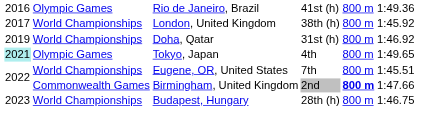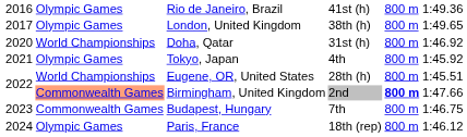 <table>
 <tr>
 <td>2016</td>
 <td><a href='#'>Olympic Games</a></td>
 <td><a href='#'>Rio de Janeiro</a>, Brazil</td>
 <td>41st (h)</td>
 <td><a href='#'>800 m</a></td>
 <td>1:49.36</td>
 </tr>
 <tr>
 <td>2017</td>
-<td><a href='#'>World Championships</a></td>
+<td><a href='#'>Olympic Games</a></td>
 <td><a href='#'>London</a>, United Kingdom</td>
 <td>38th (h)</td>
 <td><a href='#'>800 m</a></td>
-<td>1:45.92</td>
+<td>1:49.65</td>
 </tr>
 <tr>
-<td>2019</td>
+<td>2020</td>
 <td><a href='#'>World Championships</a></td>
 <td><a href='#'>Doha</a>, Qatar</td>
 <td>31st (h)</td>
 <td><a href='#'>800 m</a></td>
 <td>1:46.92</td>
 </tr>
 <tr>
-<td style="background: paleturquoise;">2021</td>
+<td>2021</td>
 <td><a href='#'>Olympic Games</a></td>
 <td><a href='#'>Tokyo</a>, Japan</td>
 <td>4th</td>
 <td><a href='#'>800 m</a></td>
-<td>1:49.65</td>
+<td>1:45.92</td>
 </tr>
 <tr>
 <td rowspan=2>2022</td>
 <td><a href='#'>World Championships</a></td>
 <td><a href='#'>Eugene, OR</a>, United States</td>
-<td>7th</td>
+<td>28th (h)</td>
 <td><a href='#'>800 m</a></td>
 <td>1:45.51</td>
 </tr>
 <tr>
-<td><a href='#'>Commonwealth Games</a></td>
+<td style="background: lightsalmon;"><a href='#'>Commonwealth Games</a></td>
 <td><a href='#'>Birmingham</a>, United Kingdom</td>
 <td bgcolor=silver>2nd</td>
 <td><strong><a href='#'>800 m</a></strong></td>
 <td>1:47.66</td>
 </tr>
 <tr>
 <td>2023</td>
-<td><a href='#'>World Championships</a></td>
+<td><a href='#'>Commonwealth Games</a></td>
 <td><a href='#'>Budapest, Hungary</a></td>
-<td>28th (h)</td>
+<td>7th</td>
 <td><a href='#'>800 m</a></td>
 <td>1:46.75</td>
 </tr>
+<tr>
+<td>2024</td>
+<td><a href='#'>Olympic Games</a></td>
+<td><a href='#'>Paris, France</a></td>
+<td>18th (rep)</td>
+<td><a href='#'>800 m</a></td>
+<td>1:46.12</td>
+</tr>
 </table>
